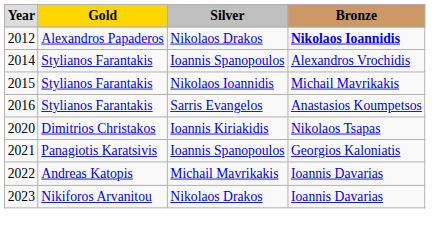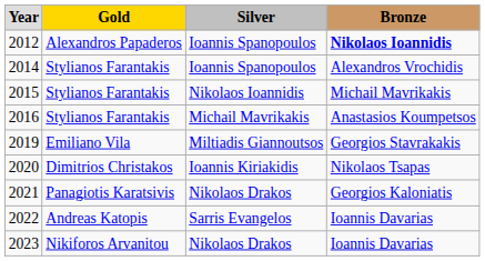 <table class="wikitable sortable alternance" style="font-size:95%">
 <tr style="text-align:center; background:#e4e4e4; font-weight:bold;">
 <td style="background:#ddd; ">Year</td>
 <td style="background:gold; ">Gold</td>
 <td style="background:silver; ">Silver</td>
 <td style="background:#c96; ">Bronze</td>
 </tr>
 <tr>
 <td>2012</td>
 <td><a href='#'>Alexandros Papaderos</a></td>
-<td><a href='#'>Nikolaos Drakos</a></td>
+<td><a href='#'>Ioannis Spanopoulos</a></td>
 <td><strong><a href='#'>Nikolaos Ioannidis</a></strong></td>
 </tr>
 <tr>
 <td>2014</td>
 <td><a href='#'>Stylianos Farantakis</a></td>
 <td><a href='#'>Ioannis Spanopoulos</a></td>
 <td><a href='#'>Alexandros Vrochidis</a></td>
 </tr>
 <tr>
 <td>2015</td>
 <td><a href='#'>Stylianos Farantakis</a></td>
 <td><a href='#'>Nikolaos Ioannidis</a></td>
 <td><a href='#'>Michail Mavrikakis</a></td>
 </tr>
 <tr>
 <td>2016</td>
 <td><a href='#'>Stylianos Farantakis</a></td>
-<td><a href='#'>Sarris Evangelos</a></td>
+<td><a href='#'>Michail Mavrikakis</a></td>
 <td><a href='#'>Anastasios Koumpetsos</a></td>
+</tr>
+<tr>
+<td>2019</td>
+<td><a href='#'>Emiliano Vila</a></td>
+<td><a href='#'>Miltiadis Giannoutsos</a></td>
+<td><a href='#'>Georgios Stavrakakis</a></td>
 </tr>
 <tr>
 <td>2020</td>
 <td><a href='#'>Dimitrios Christakos</a></td>
 <td><a href='#'>Ioannis Kiriakidis</a></td>
 <td><a href='#'>Nikolaos Tsapas</a></td>
 </tr>
 <tr>
 <td>2021</td>
 <td><a href='#'>Panagiotis Karatsivis</a></td>
-<td><a href='#'>Ioannis Spanopoulos</a></td>
+<td><a href='#'>Nikolaos Drakos</a></td>
 <td><a href='#'>Georgios Kaloniatis</a></td>
 </tr>
 <tr>
 <td>2022</td>
 <td><a href='#'>Andreas Katopis</a></td>
-<td><a href='#'>Michail Mavrikakis</a></td>
+<td><a href='#'>Sarris Evangelos</a></td>
 <td><a href='#'>Ioannis Davarias</a></td>
 </tr>
 <tr>
 <td>2023</td>
 <td><a href='#'>Nikiforos Arvanitou</a></td>
 <td><a href='#'>Nikolaos Drakos</a></td>
 <td><a href='#'>Ioannis Davarias</a></td>
 </tr>
 </table>
